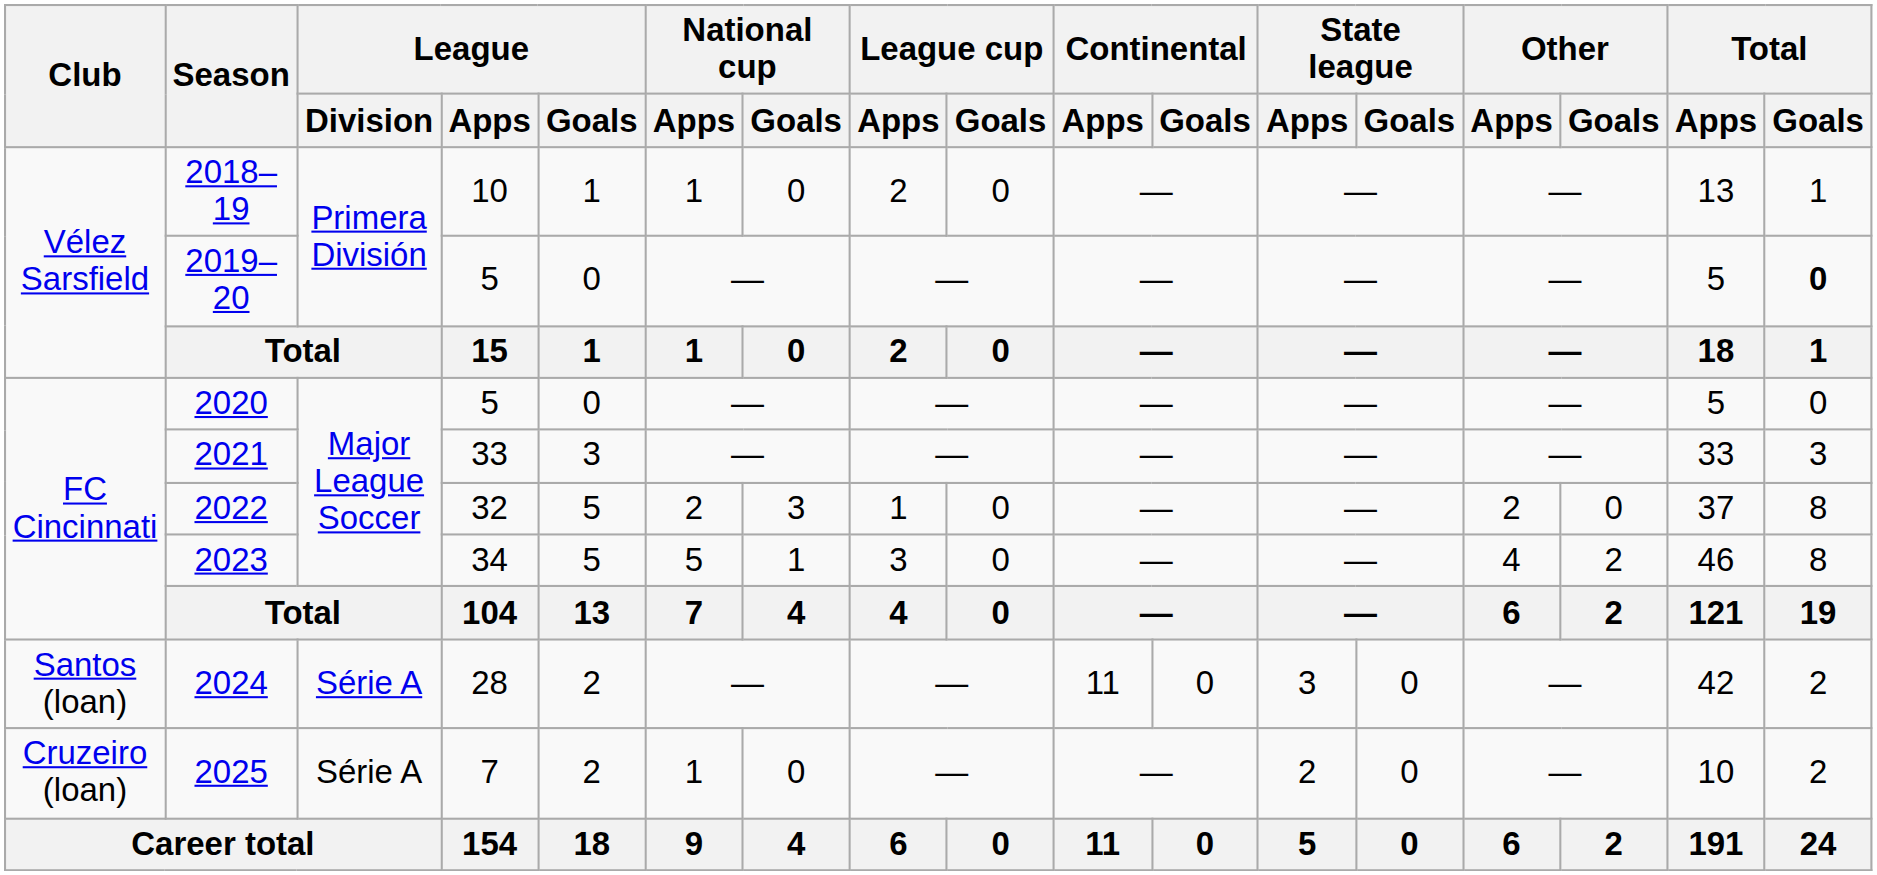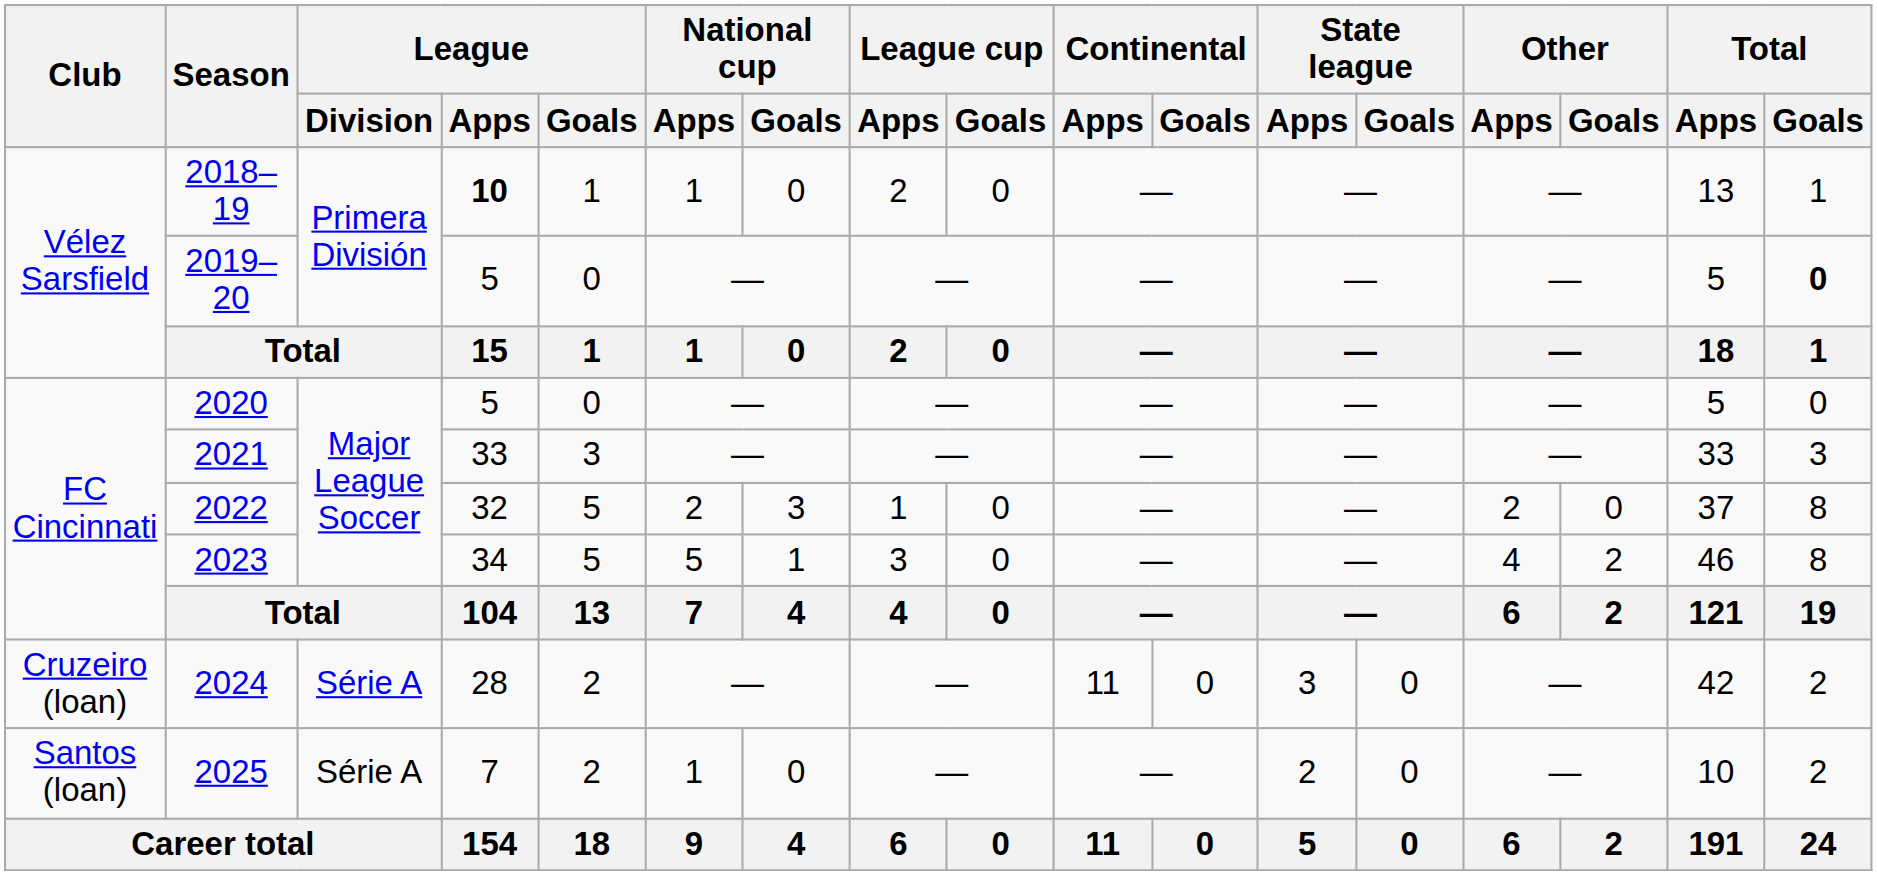 <table class="wikitable" style="text-align:center">
 <tr>
 <th rowspan="2">Club</th>
 <th rowspan="2">Season</th>
 <th colspan="3">League</th>
 <th colspan="2">National cup</th>
 <th colspan="2">League cup</th>
 <th colspan="2">Continental</th>
 <th colspan="2">State league</th>
 <th colspan="2">Other</th>
 <th colspan="2">Total</th>
 </tr>
 <tr>
 <th>Division</th>
 <th>Apps</th>
 <th>Goals</th>
 <th>Apps</th>
 <th>Goals</th>
 <th>Apps</th>
 <th>Goals</th>
 <th>Apps</th>
 <th>Goals</th>
 <th>Apps</th>
 <th>Goals</th>
 <th>Apps</th>
 <th>Goals</th>
 <th>Apps</th>
 <th>Goals</th>
 </tr>
 <tr>
 <td rowspan="3"><a href='#'>Vélez Sarsfield</a></td>
 <td><a href='#'>2018–19</a></td>
 <td rowspan="2"><a href='#'>Primera División</a></td>
-<td>10</td>
+<td><strong>10</strong></td>
 <td>1</td>
 <td>1</td>
 <td>0</td>
 <td>2</td>
 <td>0</td>
 <td colspan="2">—</td>
 <td colspan="2">—</td>
 <td colspan="2">—</td>
 <td>13</td>
 <td>1</td>
 </tr>
 <tr>
 <td><a href='#'>2019–20</a></td>
 <td>5</td>
 <td>0</td>
 <td colspan="2">—</td>
 <td colspan="2">—</td>
 <td colspan="2">—</td>
 <td colspan="2">—</td>
 <td colspan="2">—</td>
 <td>5</td>
 <td><strong>0</strong></td>
 </tr>
 <tr>
 <th colspan="2">Total</th>
 <th>15</th>
 <th>1</th>
 <th>1</th>
 <th>0</th>
 <th>2</th>
 <th>0</th>
 <th colspan="2">—</th>
 <th colspan="2">—</th>
 <th colspan="2">—</th>
 <th>18</th>
 <th>1</th>
 </tr>
 <tr>
 <td rowspan="5"><a href='#'>FC Cincinnati</a></td>
 <td><a href='#'>2020</a></td>
 <td rowspan="4"><a href='#'>Major League Soccer</a></td>
 <td>5</td>
 <td>0</td>
 <td colspan="2">—</td>
 <td colspan="2">—</td>
 <td colspan="2">—</td>
 <td colspan="2">—</td>
 <td colspan="2">—</td>
 <td>5</td>
 <td>0</td>
 </tr>
 <tr>
 <td><a href='#'>2021</a></td>
 <td>33</td>
 <td>3</td>
 <td colspan="2">—</td>
 <td colspan="2">—</td>
 <td colspan="2">—</td>
 <td colspan="2">—</td>
 <td colspan="2">—</td>
 <td>33</td>
 <td>3</td>
 </tr>
 <tr>
 <td><a href='#'>2022</a></td>
 <td>32</td>
 <td>5</td>
 <td>2</td>
 <td>3</td>
 <td>1</td>
 <td>0</td>
 <td colspan="2">—</td>
 <td colspan="2">—</td>
 <td>2</td>
 <td>0</td>
 <td>37</td>
 <td>8</td>
 </tr>
 <tr>
 <td><a href='#'>2023</a></td>
 <td>34</td>
 <td>5</td>
 <td>5</td>
 <td>1</td>
 <td>3</td>
 <td>0</td>
 <td colspan="2">—</td>
 <td colspan="2">—</td>
 <td>4</td>
 <td>2</td>
 <td>46</td>
 <td>8</td>
 </tr>
 <tr>
 <th colspan="2">Total</th>
 <th>104</th>
 <th>13</th>
 <th>7</th>
 <th>4</th>
 <th>4</th>
 <th>0</th>
 <th colspan="2">—</th>
 <th colspan="2">—</th>
 <th>6</th>
 <th>2</th>
 <th>121</th>
 <th>19</th>
 </tr>
 <tr>
-<td><a href='#'>Santos</a> (loan)</td>
+<td><a href='#'>Cruzeiro</a> (loan)</td>
 <td><a href='#'>2024</a></td>
 <td><a href='#'>Série A</a></td>
 <td>28</td>
 <td>2</td>
 <td colspan="2">—</td>
 <td colspan="2">—</td>
 <td>11</td>
 <td>0</td>
 <td>3</td>
 <td>0</td>
 <td colspan="2">—</td>
 <td>42</td>
 <td>2</td>
 </tr>
 <tr>
-<td><a href='#'>Cruzeiro</a> (loan)</td>
+<td><a href='#'>Santos</a> (loan)</td>
 <td><a href='#'>2025</a></td>
 <td>Série A</td>
 <td>7</td>
 <td>2</td>
 <td>1</td>
 <td>0</td>
 <td colspan="2">—</td>
 <td colspan="2">—</td>
 <td>2</td>
 <td>0</td>
 <td colspan="2">—</td>
 <td>10</td>
 <td>2</td>
 </tr>
 <tr>
 <th colspan="3">Career total</th>
 <th>154</th>
 <th>18</th>
 <th>9</th>
 <th>4</th>
 <th>6</th>
 <th>0</th>
 <th>11</th>
 <th>0</th>
 <th>5</th>
 <th>0</th>
 <th>6</th>
 <th>2</th>
 <th>191</th>
 <th>24</th>
 </tr>
 </table>
